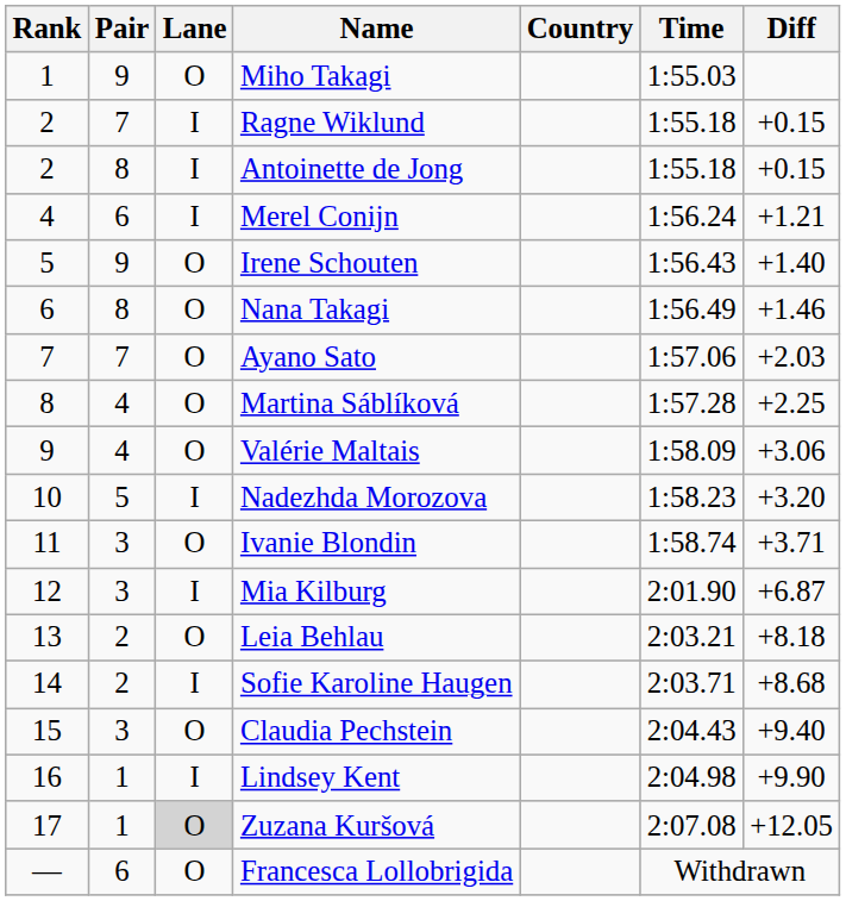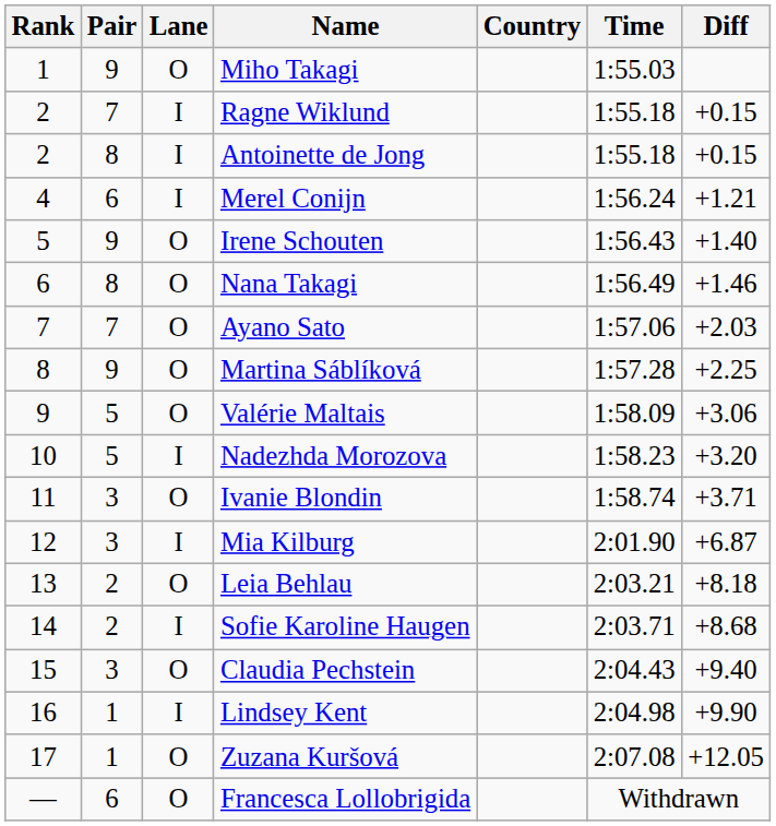 <table class="wikitable sortable" style="text-align:center">
 <tr>
 <th>Rank</th>
 <th>Pair</th>
 <th>Lane</th>
 <th>Name</th>
 <th>Country</th>
 <th>Time</th>
 <th>Diff</th>
 </tr>
 <tr>
 <td>1</td>
 <td>9</td>
 <td>O</td>
 <td align=left><a href='#'>Miho Takagi</a></td>
 <td align=left></td>
 <td>1:55.03</td>
 <td></td>
 </tr>
 <tr>
 <td>2</td>
 <td>7</td>
 <td>I</td>
 <td align=left><a href='#'>Ragne Wiklund</a></td>
 <td align=left></td>
 <td>1:55.18</td>
 <td>+0.15</td>
 </tr>
 <tr>
 <td>2</td>
 <td>8</td>
 <td>I</td>
 <td align=left><a href='#'>Antoinette de Jong</a></td>
 <td align=left></td>
 <td>1:55.18</td>
 <td>+0.15</td>
 </tr>
 <tr>
 <td>4</td>
 <td>6</td>
 <td>I</td>
 <td align=left><a href='#'>Merel Conijn</a></td>
 <td align=left></td>
 <td>1:56.24</td>
 <td>+1.21</td>
 </tr>
 <tr>
 <td>5</td>
 <td>9</td>
 <td>O</td>
 <td align=left><a href='#'>Irene Schouten</a></td>
 <td align=left></td>
 <td>1:56.43</td>
 <td>+1.40</td>
 </tr>
 <tr>
 <td>6</td>
 <td>8</td>
 <td>O</td>
 <td align=left><a href='#'>Nana Takagi</a></td>
 <td align=left></td>
 <td>1:56.49</td>
 <td>+1.46</td>
 </tr>
 <tr>
 <td>7</td>
 <td>7</td>
 <td>O</td>
 <td align=left><a href='#'>Ayano Sato</a></td>
 <td align=left></td>
 <td>1:57.06</td>
 <td>+2.03</td>
 </tr>
 <tr>
 <td>8</td>
-<td>4</td>
+<td>9</td>
 <td>O</td>
 <td align=left><a href='#'>Martina Sáblíková</a></td>
 <td align=left></td>
 <td>1:57.28</td>
 <td>+2.25</td>
 </tr>
 <tr>
 <td>9</td>
-<td>4</td>
+<td>5</td>
 <td>O</td>
 <td align=left><a href='#'>Valérie Maltais</a></td>
 <td align=left></td>
 <td>1:58.09</td>
 <td>+3.06</td>
 </tr>
 <tr>
 <td>10</td>
 <td>5</td>
 <td>I</td>
 <td align=left><a href='#'>Nadezhda Morozova</a></td>
 <td align=left></td>
 <td>1:58.23</td>
 <td>+3.20</td>
 </tr>
 <tr>
 <td>11</td>
 <td>3</td>
 <td>O</td>
 <td align=left><a href='#'>Ivanie Blondin</a></td>
 <td align=left></td>
 <td>1:58.74</td>
 <td>+3.71</td>
 </tr>
 <tr>
 <td>12</td>
 <td>3</td>
 <td>I</td>
 <td align=left><a href='#'>Mia Kilburg</a></td>
 <td align=left></td>
 <td>2:01.90</td>
 <td>+6.87</td>
 </tr>
 <tr>
 <td>13</td>
 <td>2</td>
 <td>O</td>
 <td align=left><a href='#'>Leia Behlau</a></td>
 <td align=left></td>
 <td>2:03.21</td>
 <td>+8.18</td>
 </tr>
 <tr>
 <td>14</td>
 <td>2</td>
 <td>I</td>
 <td align=left><a href='#'>Sofie Karoline Haugen</a></td>
 <td align=left></td>
 <td>2:03.71</td>
 <td>+8.68</td>
 </tr>
 <tr>
 <td>15</td>
 <td>3</td>
 <td>O</td>
 <td align=left><a href='#'>Claudia Pechstein</a></td>
 <td align=left></td>
 <td>2:04.43</td>
 <td>+9.40</td>
 </tr>
 <tr>
 <td>16</td>
 <td>1</td>
 <td>I</td>
 <td align=left><a href='#'>Lindsey Kent</a></td>
 <td align=left></td>
 <td>2:04.98</td>
 <td>+9.90</td>
 </tr>
 <tr>
 <td>17</td>
 <td>1</td>
-<td style="background: lightgrey;">O</td>
+<td>O</td>
 <td align=left><a href='#'>Zuzana Kuršová</a></td>
 <td align=left></td>
 <td>2:07.08</td>
 <td>+12.05</td>
 </tr>
 <tr>
 <td>—</td>
 <td>6</td>
 <td>O</td>
 <td align=left><a href='#'>Francesca Lollobrigida</a></td>
 <td align=left></td>
 <td colspan=2>Withdrawn</td>
 </tr>
 </table>
